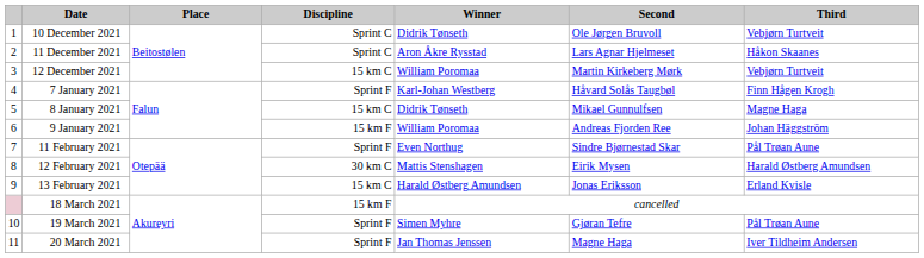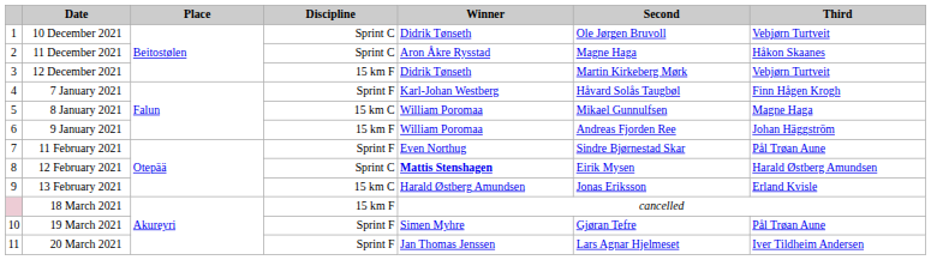 <table class="wikitable plainrowheaders" style="background:#fff; font-size:86%; line-height:16px; border:grey solid 1px; border-collapse:collapse;">
 <tr style="background:#ccc; text-align:center;">
 <th scope="col" style="background:#ccc; width=30 px;"></th>
 <th scope="col" style="background:#ccc; width:120px;">Date</th>
 <th scope="col" style="background:#ccc; width:150px;">Place</th>
 <th scope="col" style="background:#ccc; width:150px;">Discipline</th>
 <th scope="col" style="background:#ccc; width:200px;">Winner</th>
 <th scope="col" style="background:#ccc; width:200px;">Second</th>
 <th scope="col" style="background:#ccc; width:200px;">Third</th>
 </tr>
 <tr>
 <td align=center>1</td>
 <td align=right>10 December 2021  </td>
 <td rowspan=3> <a href='#'>Beitostølen</a></td>
 <td align=right>Sprint C</td>
 <td> <a href='#'>Didrik Tønseth</a></td>
 <td> <a href='#'>Ole Jørgen Bruvoll</a></td>
 <td> <a href='#'>Vebjørn Turtveit</a></td>
 </tr>
 <tr>
 <td align=center>2</td>
 <td align=right>11 December 2021  </td>
 <td align=right>Sprint C</td>
 <td> <a href='#'>Aron Åkre Rysstad</a></td>
-<td> <a href='#'>Lars Agnar Hjelmeset</a></td>
+<td> <a href='#'>Magne Haga</a></td>
 <td> <a href='#'>Håkon Skaanes</a></td>
 </tr>
 <tr>
 <td align=center>3</td>
 <td align=right>12 December 2021  </td>
-<td align=right>15 km C</td>
-<td> <a href='#'>William Poromaa</a></td>
+<td align=right>15 km F</td>
+<td> <a href='#'>Didrik Tønseth</a></td>
 <td> <a href='#'>Martin Kirkeberg Mørk</a></td>
 <td> <a href='#'>Vebjørn Turtveit</a></td>
 </tr>
 <tr>
 <td align=center>4</td>
 <td align=right>7 January 2021  </td>
 <td rowspan=3> <a href='#'>Falun</a></td>
 <td align=right>Sprint F</td>
 <td> <a href='#'>Karl-Johan Westberg</a></td>
 <td> <a href='#'>Håvard Solås Taugbøl</a></td>
 <td> <a href='#'>Finn Hågen Krogh</a></td>
 </tr>
 <tr>
 <td align=center>5</td>
 <td align=right>8 January 2021  </td>
 <td align=right>15 km C</td>
-<td> <a href='#'>Didrik Tønseth</a></td>
+<td> <a href='#'>William Poromaa</a></td>
 <td> <a href='#'>Mikael Gunnulfsen</a></td>
 <td> <a href='#'>Magne Haga</a></td>
 </tr>
 <tr>
 <td align=center>6</td>
 <td align=right>9 January 2021  </td>
 <td align=right>15 km F</td>
 <td> <a href='#'>William Poromaa</a></td>
 <td> <a href='#'>Andreas Fjorden Ree</a></td>
 <td> <a href='#'>Johan Häggström</a></td>
 </tr>
 <tr>
 <td align=center>7</td>
 <td align=right>11 February 2021  </td>
 <td rowspan=3> <a href='#'>Otepää</a></td>
 <td align=right>Sprint F</td>
 <td> <a href='#'>Even Northug</a></td>
 <td> <a href='#'>Sindre Bjørnestad Skar</a></td>
 <td> <a href='#'>Pål Trøan Aune</a></td>
 </tr>
 <tr>
 <td align=center>8</td>
 <td align=right>12 February 2021  </td>
-<td align=right>30 km C</td>
-<td> <a href='#'>Mattis Stenshagen</a></td>
+<td align=right>Sprint C</td>
+<td><strong> <a href='#'>Mattis Stenshagen</a></strong></td>
 <td> <a href='#'>Eirik Mysen</a></td>
 <td> <a href='#'>Harald Østberg Amundsen</a></td>
 </tr>
 <tr>
 <td align=center>9</td>
 <td align=right>13 February 2021  </td>
 <td align=right>15 km C</td>
 <td> <a href='#'>Harald Østberg Amundsen</a></td>
 <td> <a href='#'>Jonas Eriksson</a></td>
 <td> <a href='#'>Erland Kvisle</a></td>
 </tr>
 <tr>
 <td bgcolor="EDCCD5"></td>
 <td align=right>18 March 2021  </td>
 <td rowspan=3> <a href='#'>Akureyri</a></td>
 <td align=right>15 km F</td>
 <td colspan=3 align=center><em>cancelled</em></td>
 </tr>
 <tr>
 <td align=center>10</td>
 <td align=right>19 March 2021  </td>
 <td align=right>Sprint F</td>
 <td> <a href='#'>Simen Myhre</a></td>
 <td> <a href='#'>Gjøran Tefre</a></td>
 <td> <a href='#'>Pål Trøan Aune</a></td>
 </tr>
 <tr>
 <td align=center>11</td>
 <td align=right>20 March 2021  </td>
 <td align=right>Sprint F</td>
 <td> <a href='#'>Jan Thomas Jenssen</a></td>
-<td> <a href='#'>Magne Haga</a></td>
+<td> <a href='#'>Lars Agnar Hjelmeset</a></td>
 <td> <a href='#'>Iver Tildheim Andersen</a></td>
 </tr>
 </table>
